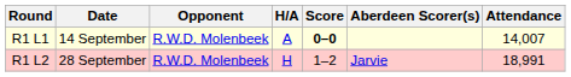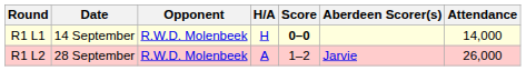 <table class="wikitable" style="text-align:center">
 <tr>
 <th>Round</th>
 <th>Date</th>
 <th>Opponent</th>
 <th>H/A</th>
 <th>Score</th>
 <th>Aberdeen Scorer(s)</th>
 <th>Attendance</th>
 </tr>
 <tr style="background:#ffd;">
 <td>R1 L1</td>
 <td align=left>14 September</td>
 <td align=left> <a href='#'>R.W.D. Molenbeek</a></td>
-<td><a href='#'>A</a></td>
+<td><a href='#'>H</a></td>
 <td><strong>0–0</strong></td>
 <td></td>
-<td>14,007</td>
+<td>14,000</td>
 </tr>
 <tr style="background:#fcc;">
 <td>R1 L2</td>
 <td align=left>28 September</td>
 <td align=left> <a href='#'>R.W.D. Molenbeek</a></td>
-<td><a href='#'>H</a></td>
+<td><a href='#'>A</a></td>
 <td>1–2</td>
 <td align=left><a href='#'>Jarvie</a></td>
-<td>18,991</td>
+<td>26,000</td>
 </tr>
 </table>
